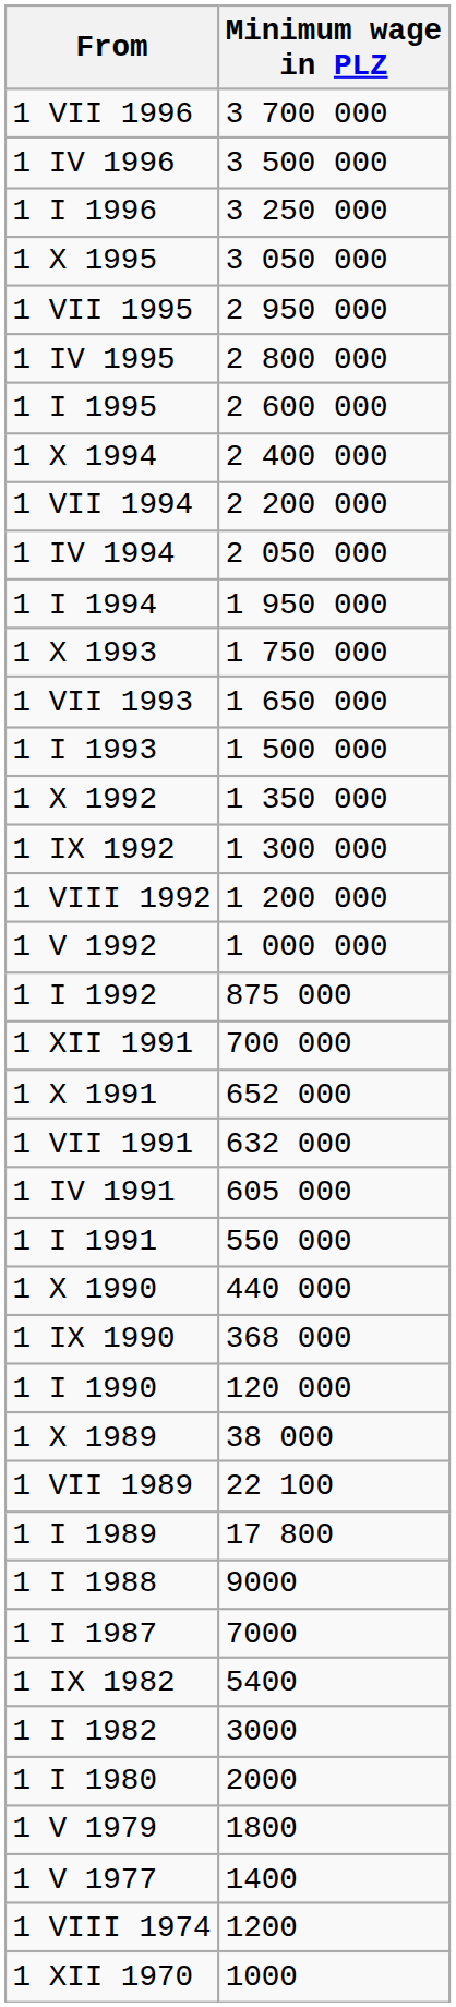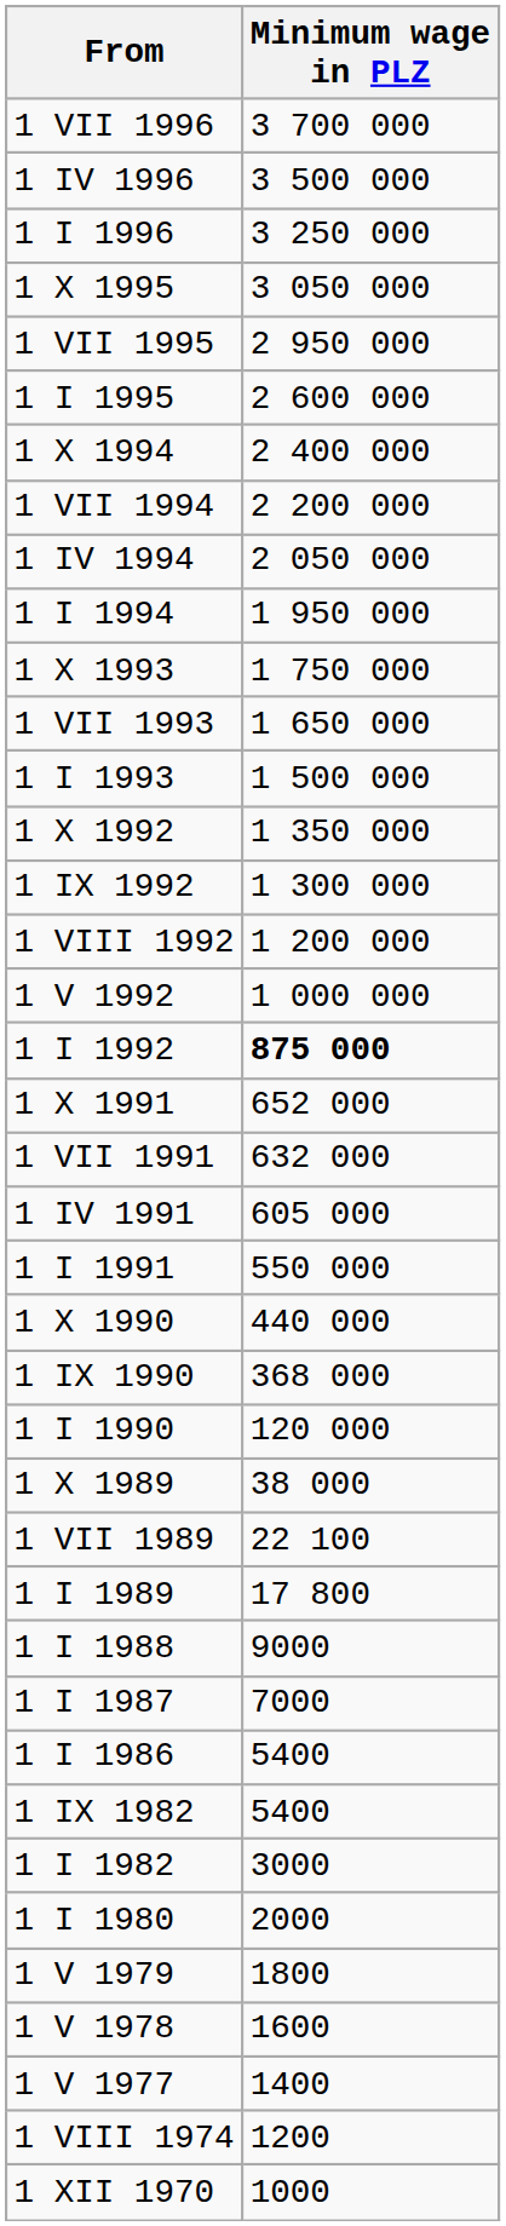 <table class="wikitable mw-collapsible autocollapse">
 <tr>
 <th>From</th>
 <th>Minimum wage <br>in <a href='#'>PLZ</a></th>
 </tr>
 <tr>
 <td>1 VII 1996</td>
 <td>3 700 000</td>
 </tr>
 <tr>
 <td>1 IV 1996</td>
 <td>3 500 000</td>
 </tr>
 <tr>
 <td>1 I 1996</td>
 <td>3 250 000</td>
 </tr>
 <tr>
 <td>1 X 1995</td>
 <td>3 050 000</td>
 </tr>
 <tr>
 <td>1 VII 1995</td>
 <td>2 950 000</td>
-</tr>
-<tr>
-<td>1 IV 1995</td>
-<td>2 800 000</td>
 </tr>
 <tr>
 <td>1 I 1995</td>
 <td>2 600 000</td>
 </tr>
 <tr>
 <td>1 X 1994</td>
 <td>2 400 000</td>
 </tr>
 <tr>
 <td>1 VII 1994</td>
 <td>2 200 000</td>
 </tr>
 <tr>
 <td>1 IV 1994</td>
 <td>2 050 000</td>
 </tr>
 <tr>
 <td>1 I 1994</td>
 <td>1 950 000</td>
 </tr>
 <tr>
 <td>1 X 1993</td>
 <td>1 750 000</td>
 </tr>
 <tr>
 <td>1 VII 1993</td>
 <td>1 650 000</td>
 </tr>
 <tr>
 <td>1 I 1993</td>
 <td>1 500 000</td>
 </tr>
 <tr>
 <td>1 X 1992</td>
 <td>1 350 000</td>
 </tr>
 <tr>
 <td>1 IX 1992</td>
 <td>1 300 000</td>
 </tr>
 <tr>
 <td>1 VIII 1992</td>
 <td>1 200 000</td>
 </tr>
 <tr>
 <td>1 V 1992</td>
 <td>1 000 000</td>
 </tr>
 <tr>
 <td>1 I 1992</td>
-<td>875 000</td>
-</tr>
-<tr>
-<td>1 XII 1991</td>
-<td>700 000</td>
+<td><strong>875 000</strong></td>
 </tr>
 <tr>
 <td>1 X 1991</td>
 <td>652 000</td>
 </tr>
 <tr>
 <td>1 VII 1991</td>
 <td>632 000</td>
 </tr>
 <tr>
 <td>1 IV 1991</td>
 <td>605 000</td>
 </tr>
 <tr>
 <td>1 I 1991</td>
 <td>550 000</td>
 </tr>
 <tr>
 <td>1 X 1990</td>
 <td>440 000</td>
 </tr>
 <tr>
 <td>1 IX 1990</td>
 <td>368 000</td>
 </tr>
 <tr>
 <td>1 I 1990</td>
 <td>120 000</td>
 </tr>
 <tr>
 <td>1 X 1989</td>
 <td>38 000</td>
 </tr>
 <tr>
 <td>1 VII 1989</td>
 <td>22 100</td>
 </tr>
 <tr>
 <td>1 I 1989</td>
 <td>17 800</td>
 </tr>
 <tr>
 <td>1 I 1988</td>
 <td>9000</td>
 </tr>
 <tr>
 <td>1 I 1987</td>
 <td>7000</td>
 </tr>
 <tr>
+<td>1 I 1986</td>
+<td>5400</td>
+</tr>
+<tr>
 <td>1 IX 1982</td>
 <td>5400</td>
 </tr>
 <tr>
 <td>1 I 1982</td>
 <td>3000</td>
 </tr>
 <tr>
 <td>1 I 1980</td>
 <td>2000</td>
 </tr>
 <tr>
 <td>1 V 1979</td>
 <td>1800</td>
 </tr>
 <tr>
+<td>1 V 1978</td>
+<td>1600</td>
+</tr>
+<tr>
 <td>1 V 1977</td>
 <td>1400</td>
 </tr>
 <tr>
 <td>1 VIII 1974</td>
 <td>1200</td>
 </tr>
 <tr>
 <td>1 XII 1970</td>
 <td>1000</td>
 </tr>
 </table>
